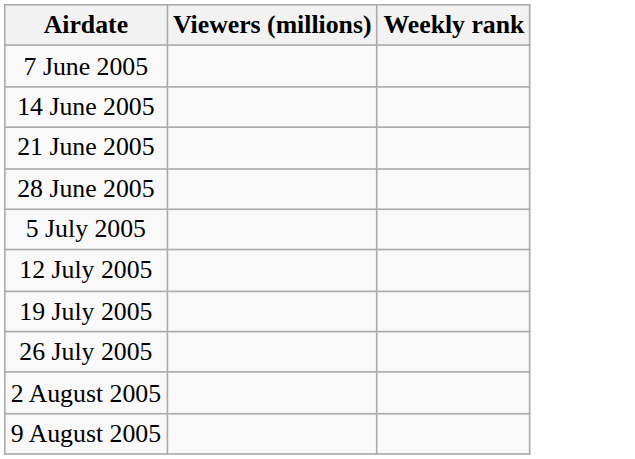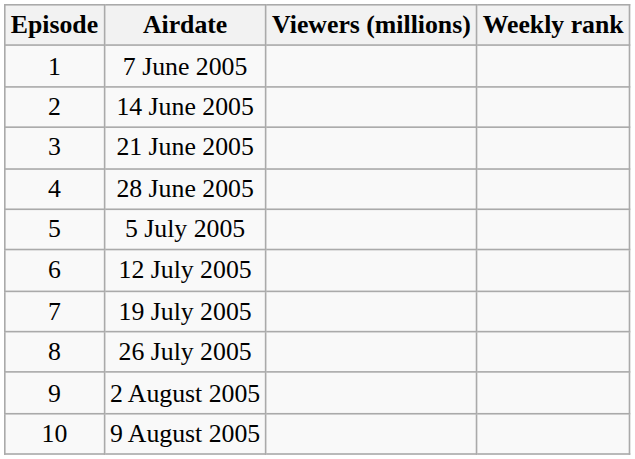 <table class="wikitable">
 <tr>
+<th>Episode</th>
 <th>Airdate</th>
 <th>Viewers (millions)</th>
 <th>Weekly rank</th>
 </tr>
 <tr style="text-align: center;">
+<td>1</td>
 <td>7 June 2005</td>
 <td></td>
 <td></td>
 </tr>
 <tr style="text-align: center;">
+<td>2</td>
 <td>14 June 2005</td>
 <td></td>
 <td></td>
 </tr>
 <tr style="text-align: center;">
+<td>3</td>
 <td>21 June 2005</td>
 <td></td>
 <td></td>
 </tr>
 <tr style="text-align: center;">
+<td>4</td>
 <td>28 June 2005</td>
 <td></td>
 <td></td>
 </tr>
 <tr style="text-align: center;">
+<td>5</td>
 <td>5 July 2005</td>
 <td></td>
 <td></td>
 </tr>
 <tr style="text-align: center;">
+<td>6</td>
 <td>12 July 2005</td>
 <td></td>
 <td></td>
 </tr>
 <tr style="text-align: center;">
+<td>7</td>
 <td>19 July 2005</td>
 <td></td>
 <td></td>
 </tr>
 <tr style="text-align: center;">
+<td>8</td>
 <td>26 July 2005</td>
 <td></td>
 <td></td>
 </tr>
 <tr style="text-align: center;">
+<td>9</td>
 <td>2 August 2005</td>
 <td></td>
 <td></td>
 </tr>
 <tr style="text-align: center;">
+<td>10</td>
 <td>9 August 2005</td>
 <td></td>
 <td></td>
 </tr>
 </table>
